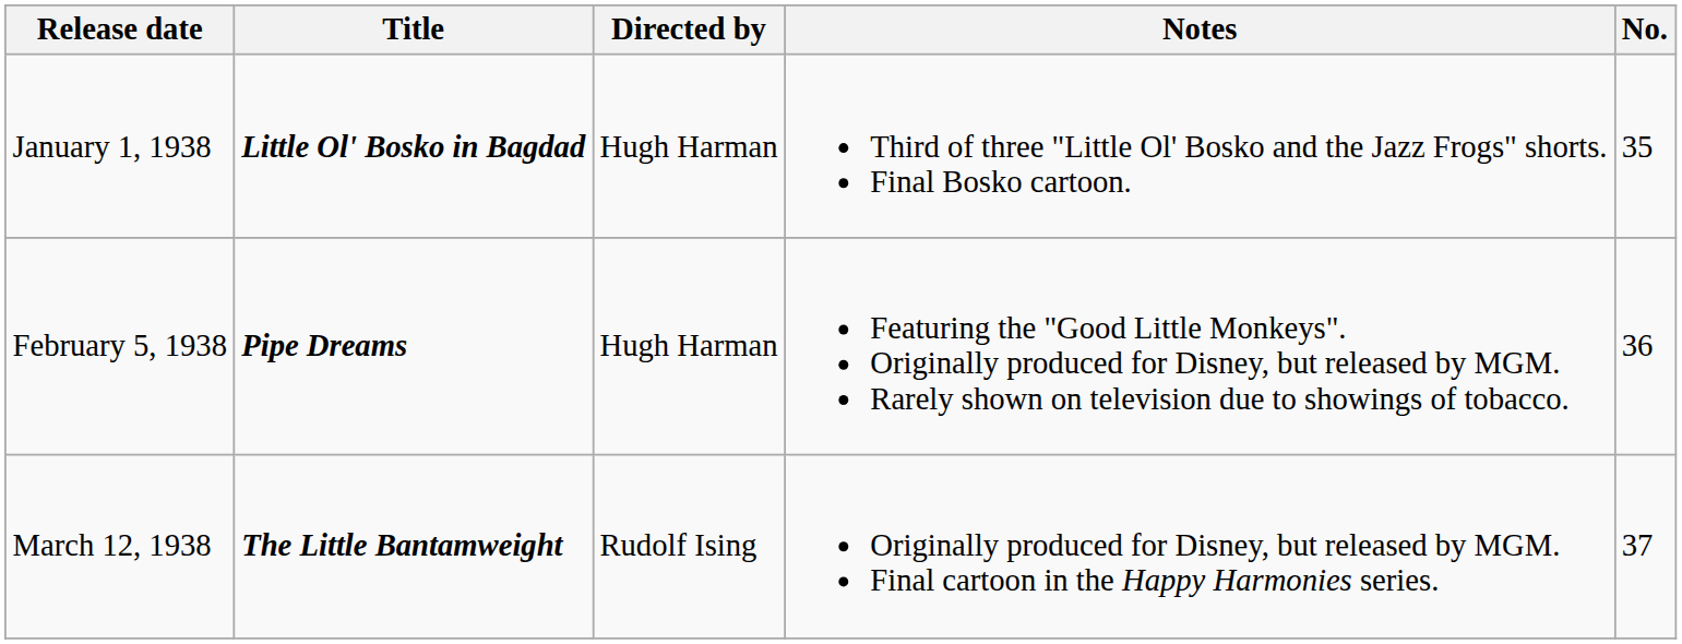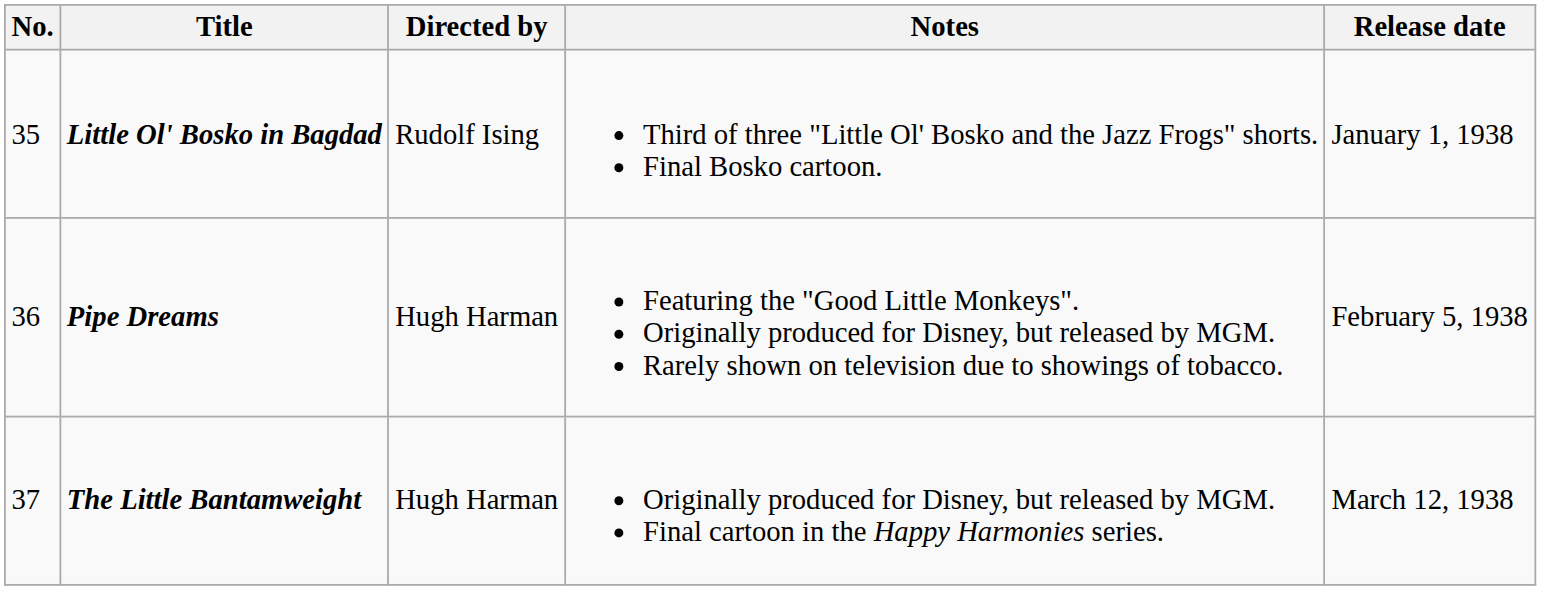 <table class="wikitable">
 <tr>
-<th>Release date</th>
+<th>No.</th>
 <th>Title</th>
 <th>Directed by</th>
 <th>Notes</th>
-<th>No.</th>
+<th>Release date</th>
 </tr>
 <tr>
+<td>35</td>
+<td><strong><em>Little Ol' Bosko in Bagdad</em></strong></td>
+<td>Rudolf Ising</td>
+<td><br><ul><li>Third of three "Little Ol' Bosko and the Jazz Frogs" shorts.</li><li>Final Bosko cartoon.</li></ul></td>
 <td>January 1, 1938</td>
-<td><strong><em>Little Ol' Bosko in Bagdad</em></strong></td>
-<td>Hugh Harman</td>
-<td><br><ul><li>Third of three "Little Ol' Bosko and the Jazz Frogs" shorts.</li><li>Final Bosko cartoon.</li></ul></td>
-<td>35</td>
 </tr>
 <tr>
-<td>February 5, 1938</td>
+<td>36</td>
 <td><strong><em>Pipe Dreams</em></strong></td>
 <td>Hugh Harman</td>
 <td><br><ul><li>Featuring the "Good Little Monkeys".</li><li>Originally produced for Disney, but released by MGM.</li><li>Rarely shown on television due to showings of tobacco.</li></ul></td>
-<td>36</td>
+<td>February 5, 1938</td>
 </tr>
 <tr>
+<td>37</td>
+<td><strong><em>The Little Bantamweight</em></strong></td>
+<td>Hugh Harman</td>
+<td><br><ul><li>Originally produced for Disney, but released by MGM.</li><li>Final cartoon in the <em>Happy Harmonies</em> series.</li></ul></td>
 <td>March 12, 1938</td>
-<td><strong><em>The Little Bantamweight</em></strong></td>
-<td>Rudolf Ising</td>
-<td><br><ul><li>Originally produced for Disney, but released by MGM.</li><li>Final cartoon in the <em>Happy Harmonies</em> series.</li></ul></td>
-<td>37</td>
 </tr>
 </table>
